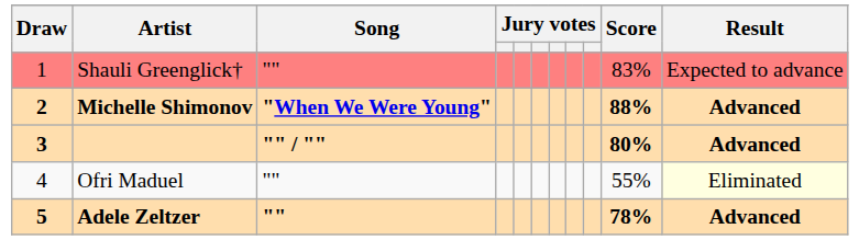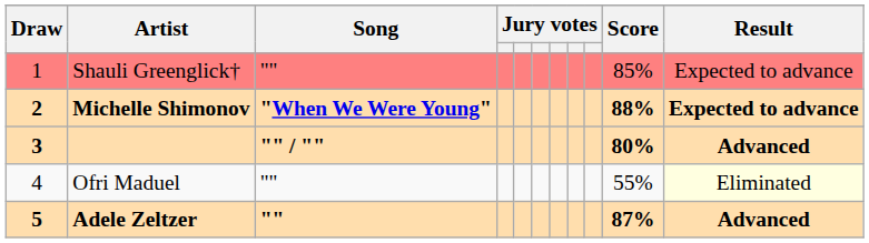 <table class="sortable wikitable" style="margin: 1em auto 1em auto; text-align:center; font-size:90%; line-height:18px;">
 <tr>
 </tr>
 <tr>
 <th rowspan="2">Draw</th>
 <th rowspan="2">Artist</th>
 <th rowspan="2">Song</th>
 <th colspan="6" class="unsortable">Jury votes</th>
 <th rowspan="2">Score</th>
 <th rowspan="2">Result</th>
 </tr>
 <tr>
 <th class="unsortable"></th>
 <th class="unsortable"></th>
 <th class="unsortable"></th>
 <th class="unsortable"></th>
 <th class="unsortable"></th>
 <th class="unsortable"></th>
 </tr>
 <tr style="background:#fe8080;">
 <td>1</td>
 <td align="left">Shauli Greenglick†</td>
 <td align="left">""</td>
 <td></td>
 <td></td>
 <td></td>
 <td></td>
 <td></td>
 <td></td>
-<td>83%</td>
+<td>85%</td>
 <td>Expected to advance</td>
 </tr>
 <tr style="font-weight:bold; background:navajowhite;">
 <td>2</td>
 <td align="left">Michelle Shimonov</td>
 <td align="left">"<a href='#'>When We Were Young</a>"</td>
 <td></td>
 <td></td>
 <td></td>
 <td></td>
 <td></td>
 <td></td>
 <td>88%</td>
-<td>Advanced</td>
+<td>Expected to advance</td>
 </tr>
 <tr style="font-weight:bold; background:navajowhite;">
 <td>3</td>
 <td align="left"></td>
 <td align="left">"" / ""</td>
 <td></td>
 <td></td>
 <td></td>
 <td></td>
 <td></td>
 <td></td>
 <td>80%</td>
 <td>Advanced</td>
 </tr>
 <tr>
 <td>4</td>
 <td align="left">Ofri Maduel</td>
 <td align="left">""</td>
 <td></td>
 <td></td>
 <td></td>
 <td></td>
 <td></td>
 <td></td>
 <td>55%</td>
 <td style="background: lightyellow;">Eliminated</td>
 </tr>
 <tr style="font-weight:bold; background:navajowhite;">
 <td>5</td>
 <td align="left">Adele Zeltzer</td>
 <td align="left">""</td>
 <td></td>
 <td></td>
 <td></td>
 <td></td>
 <td></td>
 <td></td>
-<td>78%</td>
+<td>87%</td>
 <td>Advanced</td>
 </tr>
 </table>
